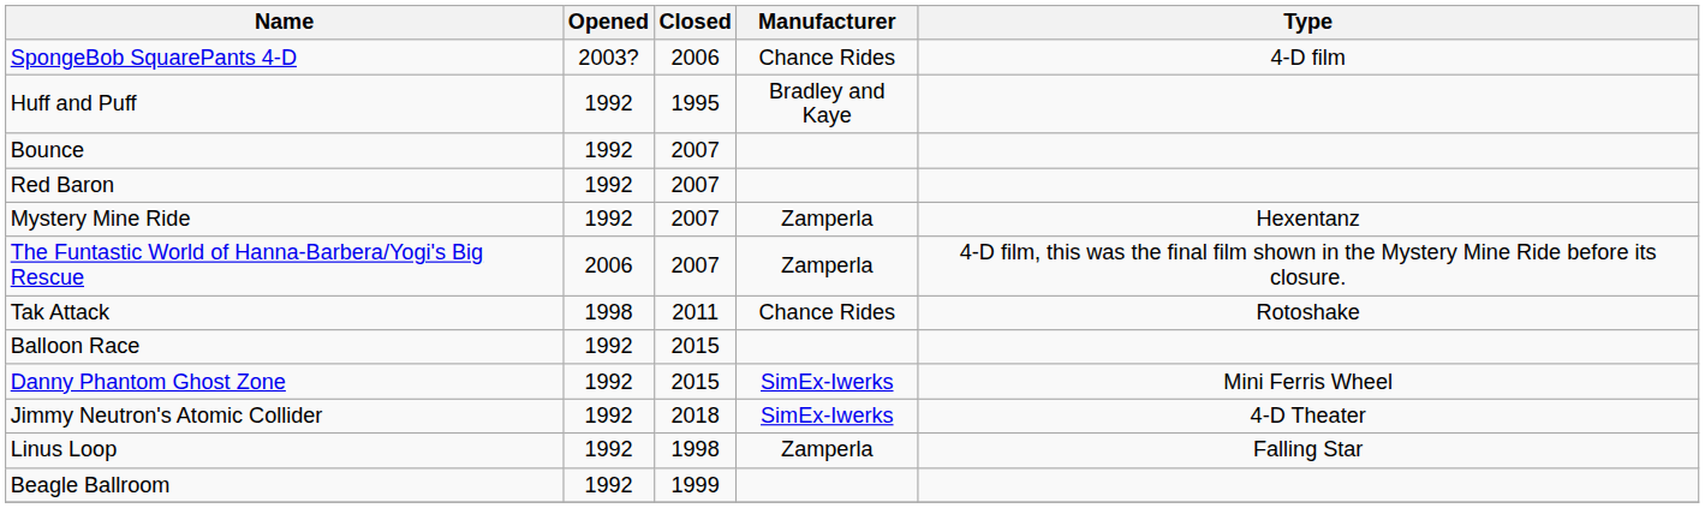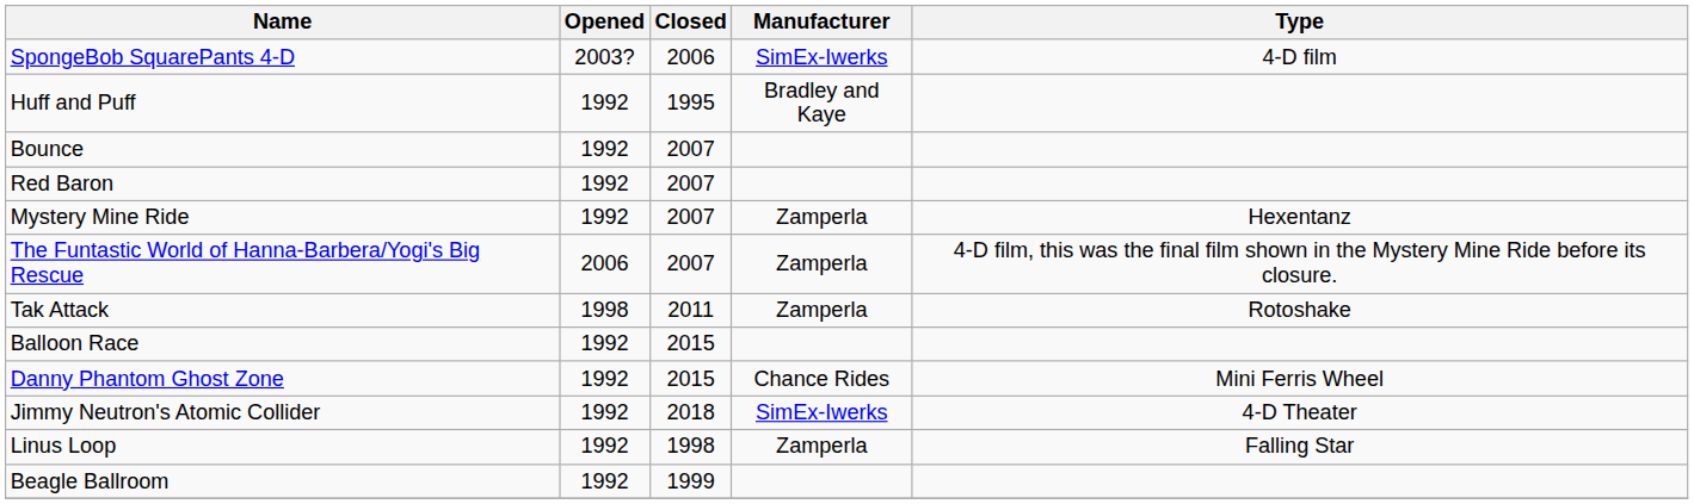 <table class="wikitable sortable">
 <tr>
 <th>Name</th>
 <th>Opened</th>
 <th>Closed</th>
 <th>Manufacturer</th>
 <th>Type</th>
 </tr>
 <tr>
 <td><a href='#'>SpongeBob SquarePants 4-D</a></td>
 <td align=center>2003?</td>
 <td align=center>2006</td>
-<td align=center>Chance Rides</td>
+<td align=center><a href='#'>SimEx-Iwerks</a></td>
 <td align=center>4-D film</td>
 </tr>
 <tr>
 <td>Huff and Puff</td>
 <td align=center>1992</td>
 <td align=center>1995</td>
 <td align=center>Bradley and Kaye</td>
 <td></td>
 </tr>
 <tr>
 <td>Bounce</td>
 <td align=center>1992</td>
 <td align=center>2007</td>
 <td></td>
 <td></td>
 </tr>
 <tr>
 <td>Red Baron</td>
 <td align=center>1992</td>
 <td align=center>2007</td>
 <td></td>
 <td></td>
 </tr>
 <tr>
 <td>Mystery Mine Ride</td>
 <td align=center>1992</td>
 <td align=center>2007</td>
 <td align=center>Zamperla</td>
 <td align=center>Hexentanz</td>
 </tr>
 <tr>
 <td><a href='#'>The Funtastic World of Hanna-Barbera/Yogi's Big Rescue</a></td>
 <td align=center>2006</td>
 <td align=center>2007</td>
 <td align=center>Zamperla</td>
 <td align=center>4-D film, this was the final film shown in the Mystery Mine Ride before its closure.</td>
 </tr>
 <tr>
 <td>Tak Attack</td>
 <td align=center>1998</td>
 <td align=center>2011</td>
-<td align=center>Chance Rides</td>
+<td align=center>Zamperla</td>
 <td align=center>Rotoshake</td>
 </tr>
 <tr>
 <td>Balloon Race</td>
 <td align=center>1992</td>
 <td align=center>2015</td>
 <td></td>
 <td></td>
 </tr>
 <tr>
 <td><a href='#'>Danny Phantom Ghost Zone</a></td>
 <td align=center>1992</td>
 <td align=center>2015</td>
-<td align=center><a href='#'>SimEx-Iwerks</a></td>
+<td align=center>Chance Rides</td>
 <td align=center>Mini Ferris Wheel</td>
 </tr>
 <tr>
 <td>Jimmy Neutron's Atomic Collider</td>
 <td align=center>1992</td>
 <td align=center>2018</td>
 <td align=center><a href='#'>SimEx-Iwerks</a></td>
 <td align=center>4-D Theater</td>
 </tr>
 <tr>
 <td>Linus Loop</td>
 <td align=center>1992</td>
 <td align=center>1998</td>
 <td align=center>Zamperla</td>
 <td align=center>Falling Star</td>
 </tr>
 <tr>
 <td>Beagle Ballroom</td>
 <td align=center>1992</td>
 <td align=center>1999</td>
 <td align=center></td>
 <td align=center></td>
 </tr>
 <tr>
 </tr>
 </table>
